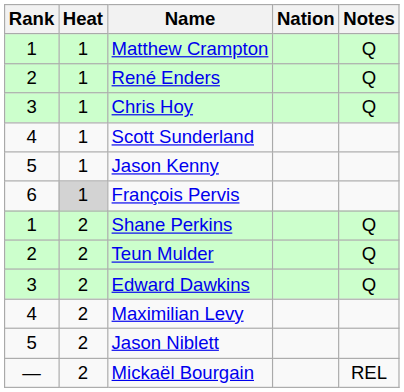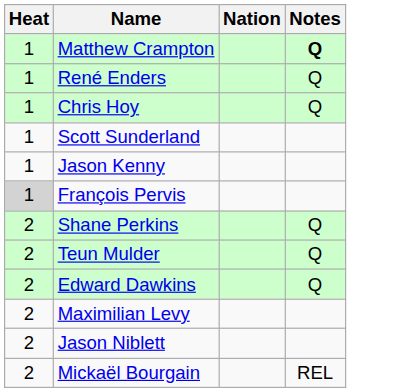 <table class="wikitable sortable" style="text-align:center">
 <tr>
-<th>Rank</th>
 <th>Heat</th>
 <th>Name</th>
 <th>Nation</th>
 <th>Notes</th>
 </tr>
 <tr style="background: #ccffcc;">
 <td>1</td>
-<td>1</td>
 <td align=left><a href='#'>Matthew Crampton</a></td>
 <td align=left></td>
-<td>Q</td>
+<td><strong>Q</strong></td>
 </tr>
 <tr style="background: #ccffcc;">
-<td>2</td>
 <td>1</td>
 <td align=left><a href='#'>René Enders</a></td>
 <td align=left></td>
 <td>Q</td>
 </tr>
 <tr style="background: #ccffcc;">
-<td>3</td>
 <td>1</td>
 <td align=left><a href='#'>Chris Hoy</a></td>
 <td align=left></td>
 <td>Q</td>
 </tr>
 <tr>
-<td>4</td>
 <td>1</td>
 <td align=left><a href='#'>Scott Sunderland</a></td>
 <td align=left></td>
 <td></td>
 </tr>
 <tr>
-<td>5</td>
 <td>1</td>
 <td align=left><a href='#'>Jason Kenny</a></td>
 <td align=left></td>
 <td></td>
 </tr>
 <tr>
-<td>6</td>
 <td style="background: lightgrey;">1</td>
 <td align=left><a href='#'>François Pervis</a></td>
 <td align=left></td>
 <td></td>
 </tr>
 <tr style="background: #ccffcc;">
-<td>1</td>
 <td>2</td>
 <td align=left><a href='#'>Shane Perkins</a></td>
 <td align=left></td>
 <td>Q</td>
 </tr>
 <tr style="background: #ccffcc;">
 <td>2</td>
-<td>2</td>
 <td align=left><a href='#'>Teun Mulder</a></td>
 <td align=left></td>
 <td>Q</td>
 </tr>
 <tr style="background: #ccffcc;">
-<td>3</td>
 <td>2</td>
 <td align=left><a href='#'>Edward Dawkins</a></td>
 <td align=left></td>
 <td>Q</td>
 </tr>
 <tr>
-<td>4</td>
 <td>2</td>
 <td align=left><a href='#'>Maximilian Levy</a></td>
 <td align=left></td>
 <td></td>
 </tr>
 <tr>
-<td>5</td>
 <td>2</td>
 <td align=left><a href='#'>Jason Niblett</a></td>
 <td align=left></td>
 <td></td>
 </tr>
 <tr>
-<td>—</td>
 <td>2</td>
 <td align=left><a href='#'>Mickaël Bourgain</a></td>
 <td align=left></td>
 <td>REL</td>
 </tr>
 </table>
